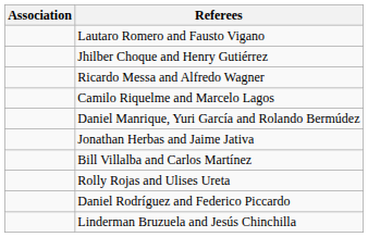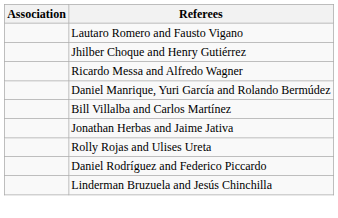 <table class="wikitable">
 <tr>
 <th>Association</th>
 <th>Referees</th>
 </tr>
 <tr>
 <td></td>
 <td>Lautaro Romero and Fausto Vigano</td>
 </tr>
 <tr>
 <td></td>
 <td>Jhilber Choque and Henry Gutiérrez</td>
 </tr>
 <tr>
 <td></td>
 <td>Ricardo Messa and Alfredo Wagner</td>
 </tr>
 <tr>
 <td></td>
-<td>Camilo Riquelme and Marcelo Lagos</td>
-</tr>
-<tr>
-<td></td>
 <td>Daniel Manrique, Yuri García and Rolando Bermúdez</td>
 </tr>
 <tr>
 <td></td>
-<td>Jonathan Herbas and Jaime Jativa</td>
+<td>Bill Villalba and Carlos Martínez</td>
 </tr>
 <tr>
 <td></td>
-<td>Bill Villalba and Carlos Martínez</td>
+<td>Jonathan Herbas and Jaime Jativa</td>
 </tr>
 <tr>
 <td></td>
 <td>Rolly Rojas and Ulises Ureta</td>
 </tr>
 <tr>
 <td></td>
 <td>Daniel Rodríguez and Federico Piccardo</td>
 </tr>
 <tr>
 <td></td>
 <td>Linderman Bruzuela and Jesús Chinchilla</td>
 </tr>
 </table>
